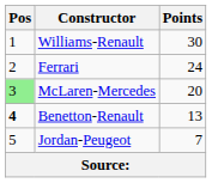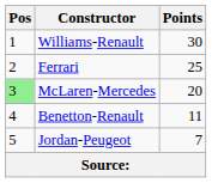 <table class="wikitable"   style="font-size:   95%;">
 <tr>
 <th>Pos</th>
 <th>Constructor</th>
 <th>Points</th>
 </tr>
 <tr>
 <td>1</td>
 <td> <a href='#'>Williams</a>-<a href='#'>Renault</a></td>
 <td align="right">30</td>
 </tr>
 <tr>
 <td>2</td>
 <td> <a href='#'>Ferrari</a></td>
-<td align="right">24</td>
+<td align="right">25</td>
 </tr>
 <tr>
 <td style="background: lightgreen;">3</td>
 <td> <a href='#'>McLaren</a>-<a href='#'>Mercedes</a></td>
 <td align="right">20</td>
 </tr>
 <tr>
-<td><strong>4</strong></td>
+<td>4</td>
 <td> <a href='#'>Benetton</a>-<a href='#'>Renault</a></td>
-<td align="right">13</td>
+<td align="right">11</td>
 </tr>
 <tr>
 <td>5</td>
 <td> <a href='#'>Jordan</a>-<a href='#'>Peugeot</a></td>
 <td align="right">7</td>
 </tr>
 <tr>
 <th colspan=4>Source: </th>
 </tr>
 </table>
